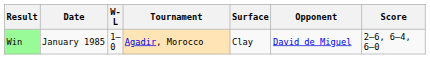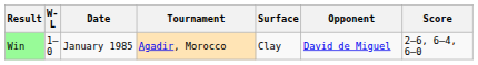 <table class="wikitable" style=font-size:97%>
 <tr>
 <th>Result</th>
+<th>W-L</th>
 <th width=120>Date</th>
-<th>W-L</th>
 <th width=200>Tournament</th>
 <th>Surface</th>
 <th width=170>Opponent</th>
 <th width=120>Score</th>
 </tr>
 <tr>
 <td bgcolor=98FB98>Win</td>
+<td>1–0</td>
 <td>January 1985</td>
-<td>1–0</td>
 <td bgcolor=moccasin><a href='#'>Agadir</a>, Morocco</td>
 <td>Clay</td>
 <td> <a href='#'>David de Miguel</a></td>
 <td>2–6, 6–4, 6–0</td>
 </tr>
 </table>
